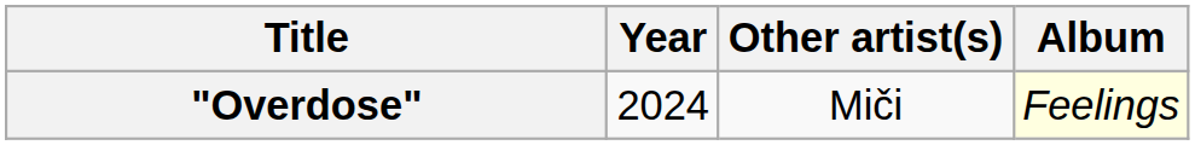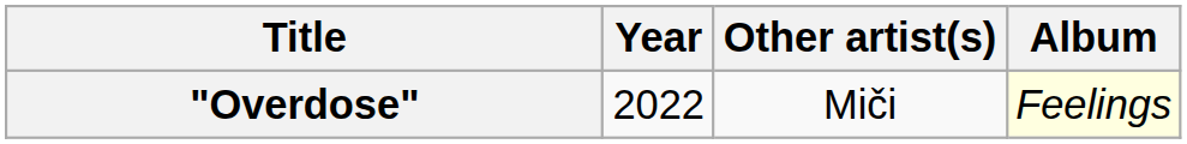 <table class="wikitable plainrowheaders" style="text-align:center;">
 <tr>
 <th scope="col" style="width:14em;">Title</th>
 <th scope="col">Year</th>
 <th scope="col">Other artist(s)</th>
 <th scope="col">Album</th>
 </tr>
 <tr>
 <th scope="row">"Overdose"</th>
-<td>2024</td>
+<td>2022</td>
 <td>Miči</td>
 <td style="background: lightyellow;"><em>Feelings</em></td>
 </tr>
 </table>
